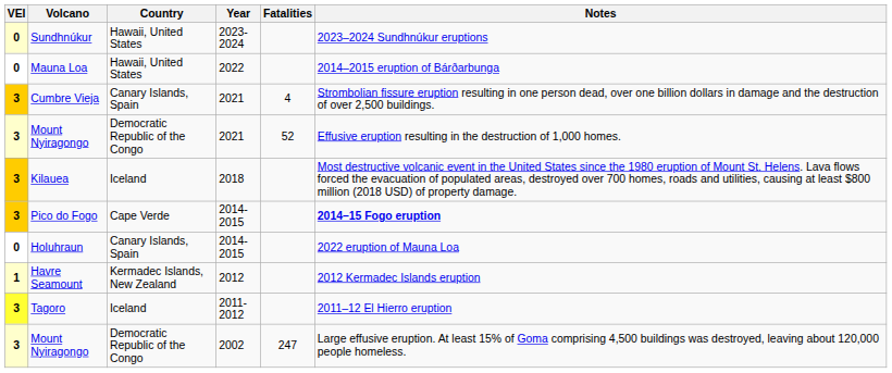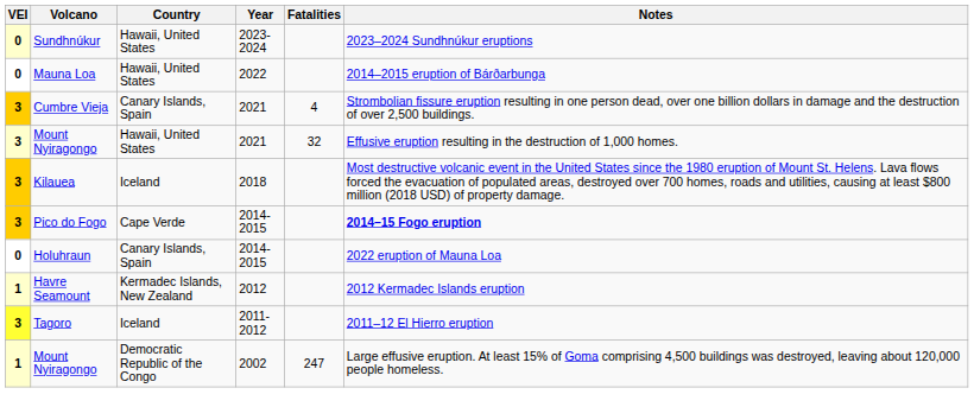 <table class="wikitable sortable">
 <tr>
 <th>VEI</th>
 <th>Volcano</th>
 <th>Country</th>
 <th>Year</th>
 <th data-sort-type="number">Fatalities</th>
 <th>Notes</th>
 </tr>
 <tr>
 <th style="background:#ffc;">0</th>
 <td><a href='#'>Sundhnúkur</a></td>
 <td>Hawaii, United States</td>
 <td>2023-2024</td>
 <td></td>
 <td><a href='#'>2023–2024 Sundhnúkur eruptions</a></td>
 </tr>
 <tr>
 <th style="background-color: white;">0</th>
 <td><a href='#'>Mauna Loa</a></td>
 <td>Hawaii, United States</td>
 <td>2022</td>
 <td></td>
 <td><a href='#'>2014–2015 eruption of Bárðarbunga</a></td>
 </tr>
 <tr>
 <th style="background:#fc0;">3</th>
 <td><a href='#'>Cumbre Vieja</a></td>
 <td>Canary Islands, Spain</td>
 <td>2021</td>
 <td style="text-align: center;">4</td>
 <td><a href='#'>Strombolian fissure eruption</a> resulting in one person dead, over one billion dollars in damage and the destruction of over 2,500 buildings.</td>
 </tr>
 <tr>
 <th style="background:#ffc;">3</th>
 <td><a href='#'>Mount Nyiragongo</a></td>
-<td>Democratic Republic of the Congo</td>
+<td>Hawaii, United States</td>
 <td>2021</td>
-<td style="text-align: center;">52</td>
+<td style="text-align: center;">32</td>
 <td><a href='#'>Effusive eruption</a> resulting in the destruction of 1,000 homes.</td>
 </tr>
 <tr>
 <th style="background:#fc0;">3</th>
 <td><a href='#'>Kilauea</a></td>
 <td>Iceland</td>
 <td>2018</td>
 <td></td>
 <td><a href='#'>Most destructive volcanic event in the United States since the 1980 eruption of Mount St. Helens</a>. Lava flows forced the evacuation of populated areas, destroyed over 700 homes, roads and utilities, causing at least $800 million (2018 USD) of property damage.</td>
 </tr>
 <tr>
 <th style="background-color: #FC0;">3</th>
 <td><a href='#'>Pico do Fogo</a></td>
 <td>Cape Verde</td>
 <td>2014-2015</td>
 <td></td>
 <td><strong><a href='#'>2014–15 Fogo eruption</a></strong></td>
 </tr>
 <tr>
 <th style="background-color: white;">0</th>
 <td><a href='#'>Holuhraun</a></td>
 <td>Canary Islands, Spain</td>
 <td>2014-2015</td>
 <td></td>
 <td><a href='#'>2022 eruption of Mauna Loa</a></td>
 </tr>
 <tr>
 <th style="background-color: #FFC;">1</th>
 <td><a href='#'>Havre Seamount</a></td>
 <td>Kermadec Islands, New Zealand</td>
 <td>2012</td>
 <td></td>
 <td><a href='#'>2012 Kermadec Islands eruption</a></td>
 </tr>
 <tr>
 <th style="background-color: #FF3;">3</th>
 <td><a href='#'>Tagoro</a></td>
 <td>Iceland</td>
 <td>2011-2012</td>
 <td></td>
 <td><a href='#'>2011–12 El Hierro eruption</a></td>
 </tr>
 <tr>
-<th style="background:#ffc;">3</th>
+<th style="background:#ffc;">1</th>
 <td><a href='#'>Mount Nyiragongo</a></td>
 <td>Democratic Republic of the Congo</td>
 <td>2002</td>
 <td style="text-align: center;">247</td>
 <td>Large effusive eruption. At least 15% of <a href='#'>Goma</a> comprising 4,500 buildings was destroyed, leaving about 120,000 people homeless.</td>
 </tr>
 </table>
